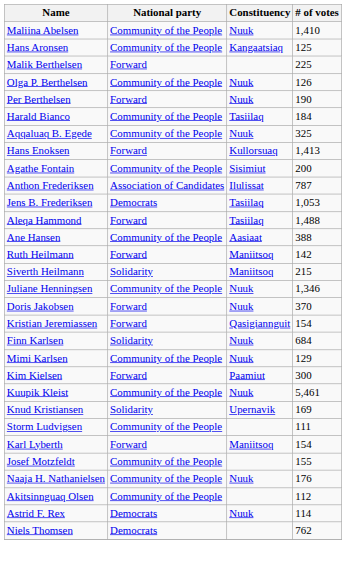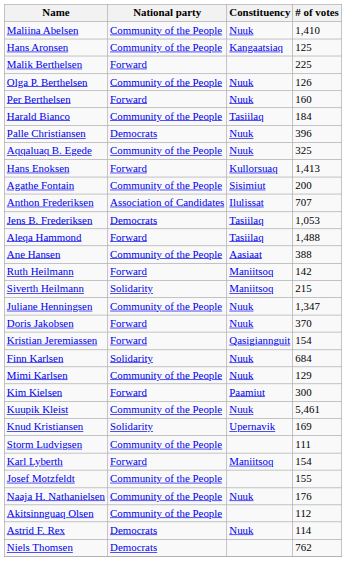 <table class="sortable wikitable">
 <tr>
 <th>Name</th>
 <th>National party</th>
 <th>Constituency</th>
 <th># of votes</th>
 </tr>
 <tr>
 <td><a href='#'>Maliina Abelsen</a></td>
 <td> <a href='#'>Community of the People</a></td>
 <td><a href='#'>Nuuk</a></td>
 <td>1,410</td>
 </tr>
 <tr>
 <td><a href='#'>Hans Aronsen</a></td>
 <td> <a href='#'>Community of the People</a></td>
 <td><a href='#'>Kangaatsiaq</a></td>
 <td>125</td>
 </tr>
 <tr>
 <td><a href='#'>Malik Berthelsen</a></td>
 <td> <a href='#'>Forward</a></td>
 <td></td>
 <td>225</td>
 </tr>
 <tr>
 <td><a href='#'>Olga P. Berthelsen</a></td>
 <td> <a href='#'>Community of the People</a></td>
 <td><a href='#'>Nuuk</a></td>
 <td>126</td>
 </tr>
 <tr>
 <td><a href='#'>Per Berthelsen</a></td>
 <td> <a href='#'>Forward</a></td>
 <td><a href='#'>Nuuk</a></td>
-<td>190</td>
+<td>160</td>
 </tr>
 <tr>
 <td><a href='#'>Harald Bianco</a></td>
 <td> <a href='#'>Community of the People</a></td>
 <td><a href='#'>Tasiilaq</a></td>
 <td>184</td>
+</tr>
+<tr>
+<td><a href='#'>Palle Christiansen</a></td>
+<td> <a href='#'>Democrats</a></td>
+<td><a href='#'>Nuuk</a></td>
+<td>396</td>
 </tr>
 <tr>
 <td><a href='#'>Aqqaluaq B. Egede</a></td>
 <td> <a href='#'>Community of the People</a></td>
 <td><a href='#'>Nuuk</a></td>
 <td>325</td>
 </tr>
 <tr>
 <td><a href='#'>Hans Enoksen</a></td>
 <td> <a href='#'>Forward</a></td>
 <td><a href='#'>Kullorsuaq</a></td>
 <td>1,413</td>
 </tr>
 <tr>
 <td><a href='#'>Agathe Fontain</a></td>
 <td> <a href='#'>Community of the People</a></td>
 <td><a href='#'>Sisimiut</a></td>
 <td>200</td>
 </tr>
 <tr>
 <td><a href='#'>Anthon Frederiksen</a></td>
 <td> <a href='#'>Association of Candidates</a></td>
 <td><a href='#'>Ilulissat</a></td>
-<td>787</td>
+<td>707</td>
 </tr>
 <tr>
 <td><a href='#'>Jens B. Frederiksen</a></td>
 <td> <a href='#'>Democrats</a></td>
 <td><a href='#'>Tasiilaq</a></td>
 <td>1,053</td>
 </tr>
 <tr>
 <td><a href='#'>Aleqa Hammond</a></td>
 <td> <a href='#'>Forward</a></td>
 <td><a href='#'>Tasiilaq</a></td>
 <td>1,488</td>
 </tr>
 <tr>
 <td><a href='#'>Ane Hansen</a></td>
 <td> <a href='#'>Community of the People</a></td>
 <td><a href='#'>Aasiaat</a></td>
 <td>388</td>
 </tr>
 <tr>
 <td><a href='#'>Ruth Heilmann</a></td>
 <td> <a href='#'>Forward</a></td>
 <td><a href='#'>Maniitsoq</a></td>
 <td>142</td>
 </tr>
 <tr>
 <td><a href='#'>Siverth Heilmann</a></td>
 <td> <a href='#'>Solidarity</a></td>
 <td><a href='#'>Maniitsoq</a></td>
 <td>215</td>
 </tr>
 <tr>
 <td><a href='#'>Juliane Henningsen</a></td>
 <td> <a href='#'>Community of the People</a></td>
 <td><a href='#'>Nuuk</a></td>
-<td>1,346</td>
+<td>1,347</td>
 </tr>
 <tr>
 <td><a href='#'>Doris Jakobsen</a></td>
 <td> <a href='#'>Forward</a></td>
 <td><a href='#'>Nuuk</a></td>
 <td>370</td>
 </tr>
 <tr>
 <td><a href='#'>Kristian Jeremiassen</a></td>
 <td> <a href='#'>Forward</a></td>
 <td><a href='#'>Qasigiannguit</a></td>
 <td>154</td>
 </tr>
 <tr>
 <td><a href='#'>Finn Karlsen</a></td>
 <td> <a href='#'>Solidarity</a></td>
 <td><a href='#'>Nuuk</a></td>
 <td>684</td>
 </tr>
 <tr>
 <td><a href='#'>Mimi Karlsen</a></td>
 <td> <a href='#'>Community of the People</a></td>
 <td><a href='#'>Nuuk</a></td>
 <td>129</td>
 </tr>
 <tr>
 <td><a href='#'>Kim Kielsen</a></td>
 <td> <a href='#'>Forward</a></td>
 <td><a href='#'>Paamiut</a></td>
 <td>300</td>
 </tr>
 <tr>
 <td><a href='#'>Kuupik Kleist</a></td>
 <td> <a href='#'>Community of the People</a></td>
 <td><a href='#'>Nuuk</a></td>
 <td>5,461</td>
 </tr>
 <tr>
 <td><a href='#'>Knud Kristiansen</a></td>
 <td> <a href='#'>Solidarity</a></td>
 <td><a href='#'>Upernavik</a></td>
 <td>169</td>
 </tr>
 <tr>
 <td><a href='#'>Storm Ludvigsen</a></td>
 <td> <a href='#'>Community of the People</a></td>
 <td></td>
 <td>111</td>
 </tr>
 <tr>
 <td><a href='#'>Karl Lyberth</a></td>
 <td> <a href='#'>Forward</a></td>
 <td><a href='#'>Maniitsoq</a></td>
 <td>154</td>
 </tr>
 <tr>
 <td><a href='#'>Josef Motzfeldt</a></td>
 <td> <a href='#'>Community of the People</a></td>
 <td></td>
 <td>155</td>
 </tr>
 <tr>
 <td><a href='#'>Naaja H. Nathanielsen</a></td>
 <td> <a href='#'>Community of the People</a></td>
 <td><a href='#'>Nuuk</a></td>
 <td>176</td>
 </tr>
 <tr>
 <td><a href='#'>Akitsinnguaq Olsen</a></td>
 <td> <a href='#'>Community of the People</a></td>
 <td></td>
 <td>112</td>
 </tr>
 <tr>
 <td><a href='#'>Astrid F. Rex</a></td>
 <td> <a href='#'>Democrats</a></td>
 <td><a href='#'>Nuuk</a></td>
 <td>114</td>
 </tr>
 <tr>
 <td><a href='#'>Niels Thomsen</a></td>
 <td> <a href='#'>Democrats</a></td>
 <td></td>
 <td>762</td>
 </tr>
 <tr>
 </tr>
 </table>
